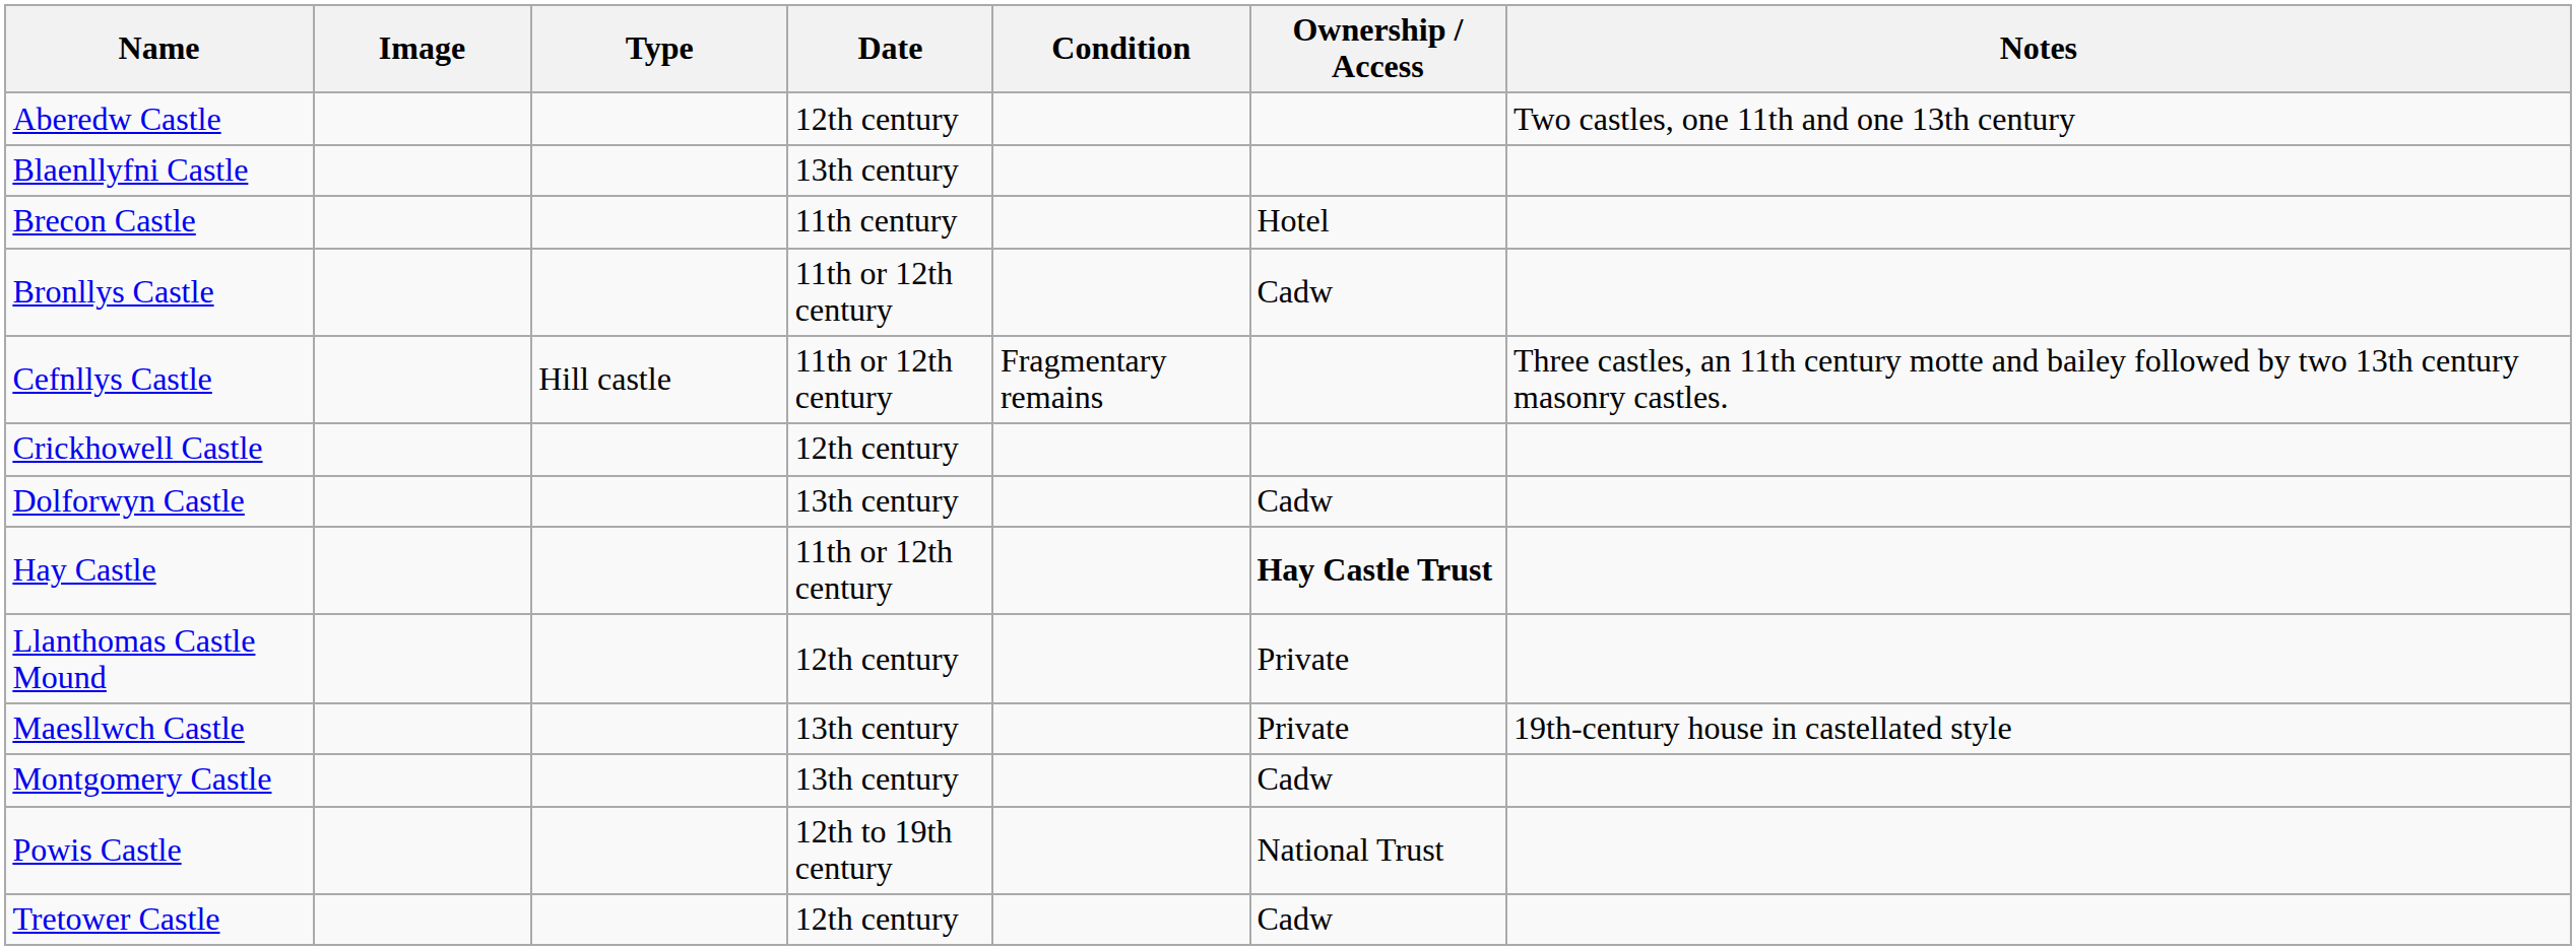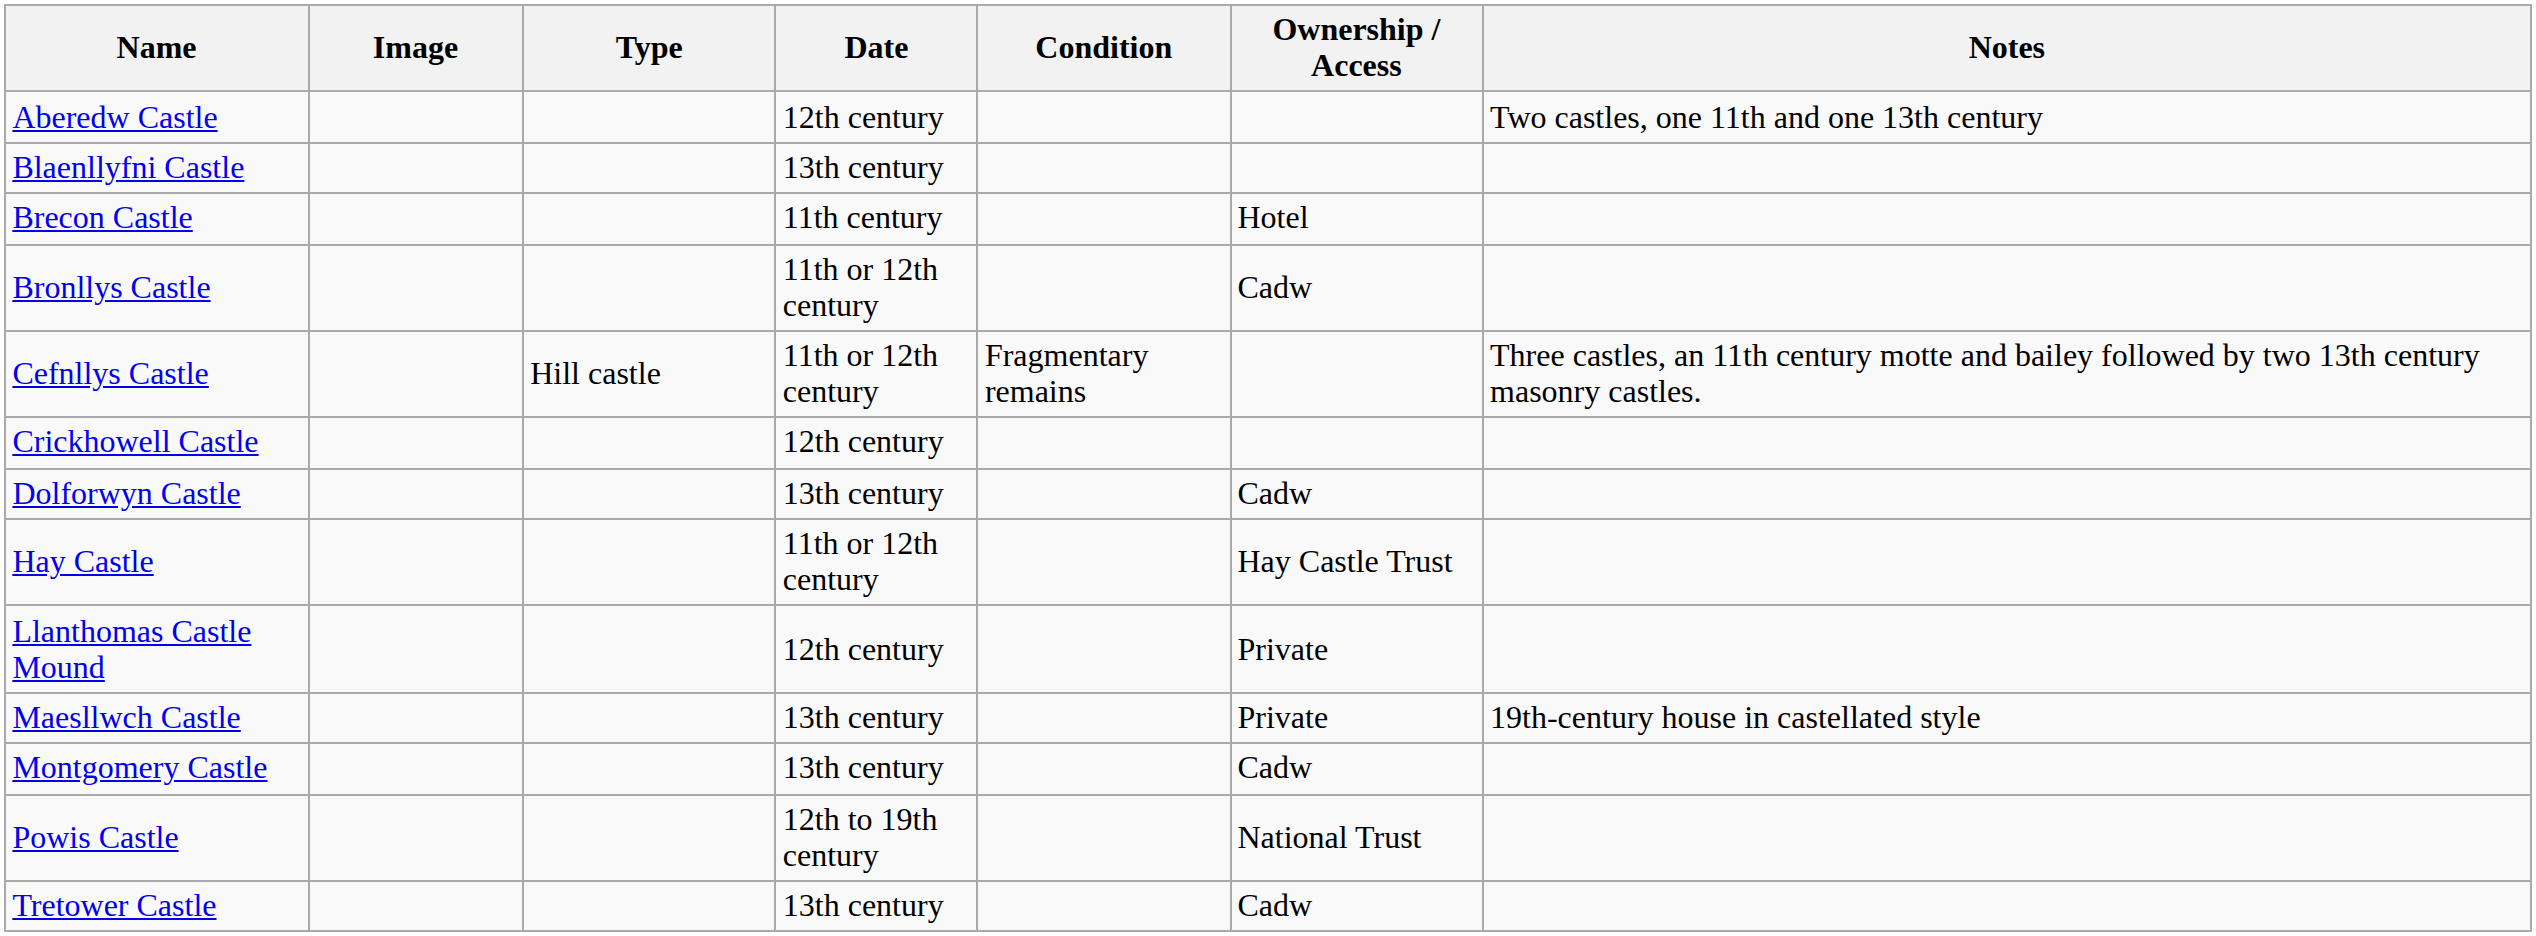 <table class="wikitable sortable" width="100%">
 <tr>
 <th width="12%">Name</th>
 <th class="unsortable" width="100">Image</th>
 <th width="10%">Type</th>
 <th width="8%">Date</th>
 <th width="10%">Condition</th>
 <th width="10%">Ownership / Access</th>
 <th class="unsortable">Notes</th>
 </tr>
 <tr>
 <td><a href='#'>Aberedw Castle</a></td>
 <td></td>
 <td></td>
 <td>12th century</td>
 <td></td>
 <td></td>
 <td>Two castles, one 11th and one 13th century</td>
 </tr>
 <tr>
 <td><a href='#'>Blaenllyfni Castle</a></td>
 <td></td>
 <td></td>
 <td>13th century</td>
 <td></td>
 <td></td>
 <td></td>
 </tr>
 <tr>
 <td><a href='#'>Brecon Castle</a></td>
 <td></td>
 <td></td>
 <td>11th century</td>
 <td></td>
 <td>Hotel</td>
 <td></td>
 </tr>
 <tr>
 <td><a href='#'>Bronllys Castle</a></td>
 <td></td>
 <td></td>
 <td>11th or 12th century</td>
 <td></td>
 <td>Cadw</td>
 <td></td>
 </tr>
 <tr>
 <td><a href='#'>Cefnllys Castle</a></td>
 <td></td>
 <td>Hill castle</td>
 <td>11th or 12th century</td>
 <td>Fragmentary remains</td>
 <td></td>
 <td>Three castles, an 11th century motte and bailey followed by two 13th century masonry castles.</td>
 </tr>
 <tr>
 <td><a href='#'>Crickhowell Castle</a></td>
 <td></td>
 <td></td>
 <td>12th century</td>
 <td></td>
 <td></td>
 <td></td>
 </tr>
 <tr>
 <td><a href='#'>Dolforwyn Castle</a></td>
 <td></td>
 <td></td>
 <td>13th century</td>
 <td></td>
 <td>Cadw</td>
 <td></td>
 </tr>
 <tr>
 <td><a href='#'>Hay Castle</a></td>
 <td></td>
 <td></td>
 <td>11th or 12th century</td>
 <td></td>
-<td><strong>Hay Castle Trust</strong></td>
+<td>Hay Castle Trust</td>
 <td></td>
 </tr>
 <tr>
 <td><a href='#'>Llanthomas Castle Mound</a></td>
 <td></td>
 <td></td>
 <td>12th century</td>
 <td></td>
 <td>Private</td>
 <td></td>
 </tr>
 <tr>
 <td><a href='#'>Maesllwch Castle</a></td>
 <td></td>
 <td></td>
 <td>13th century</td>
 <td></td>
 <td>Private</td>
 <td>19th-century house in castellated style</td>
 </tr>
 <tr>
 <td><a href='#'>Montgomery Castle</a></td>
 <td></td>
 <td></td>
 <td>13th century</td>
 <td></td>
 <td>Cadw</td>
 <td></td>
 </tr>
 <tr>
 <td><a href='#'>Powis Castle</a></td>
 <td></td>
 <td></td>
 <td>12th to 19th century</td>
 <td></td>
 <td>National Trust</td>
 <td></td>
 </tr>
 <tr>
 <td><a href='#'>Tretower Castle</a></td>
 <td></td>
 <td></td>
-<td>12th century</td>
+<td>13th century</td>
 <td></td>
 <td>Cadw</td>
 <td></td>
 </tr>
 </table>
